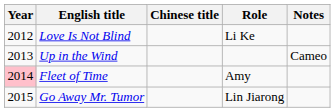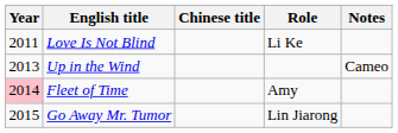 <table class="wikitable">
 <tr>
 <th>Year</th>
 <th>English title</th>
 <th>Chinese title</th>
 <th>Role</th>
 <th>Notes</th>
 </tr>
 <tr>
-<td>2012</td>
+<td>2011</td>
 <td><em><a href='#'>Love Is Not Blind</a></em></td>
 <td></td>
 <td>Li Ke</td>
 <td></td>
 </tr>
 <tr>
 <td>2013</td>
 <td><em><a href='#'>Up in the Wind</a></em></td>
 <td></td>
 <td></td>
 <td>Cameo</td>
 </tr>
 <tr>
 <td style="background: pink;">2014</td>
 <td><em><a href='#'>Fleet of Time</a></em></td>
 <td></td>
 <td>Amy</td>
 <td></td>
 </tr>
 <tr>
 <td>2015</td>
 <td><em><a href='#'>Go Away Mr. Tumor</a></em></td>
 <td></td>
 <td>Lin Jiarong</td>
 <td></td>
 </tr>
 </table>
